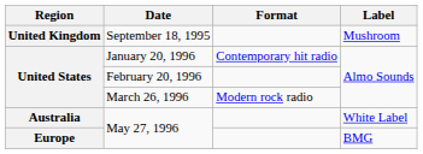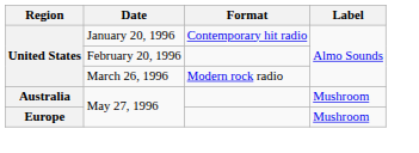 <table class="wikitable plainrowheaders">
 <tr>
 <th scope="col">Region</th>
 <th scope="col">Date</th>
 <th scope="col">Format</th>
 <th scope="col">Label</th>
-</tr>
-<tr>
-<th scope="row">United Kingdom</th>
-<td>September 18, 1995</td>
-<td></td>
-<td><a href='#'>Mushroom</a></td>
 </tr>
 <tr>
 <th scope="row" rowspan="3">United States</th>
 <td>January 20, 1996</td>
 <td><a href='#'>Contemporary hit radio</a></td>
 <td rowspan="3"><a href='#'>Almo Sounds</a></td>
 </tr>
 <tr>
 <td>February 20, 1996</td>
 <td></td>
 </tr>
 <tr>
 <td>March 26, 1996</td>
 <td><a href='#'>Modern rock</a> radio</td>
 </tr>
 <tr>
 <th scope="row">Australia</th>
 <td rowspan="2">May 27, 1996</td>
 <td></td>
-<td><a href='#'>White Label</a></td>
+<td><a href='#'>Mushroom</a></td>
 </tr>
 <tr>
 <th scope="row">Europe</th>
 <td></td>
-<td><a href='#'>BMG</a></td>
+<td><a href='#'>Mushroom</a></td>
 </tr>
 </table>
